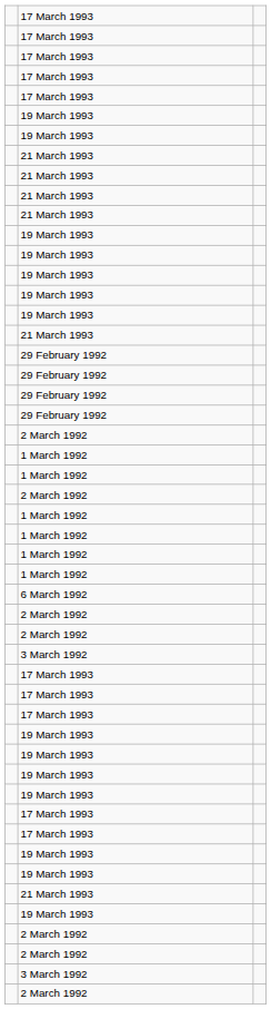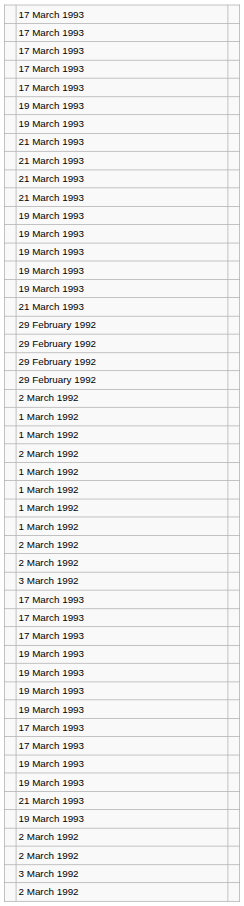 <table class="wikitable" style="font-size: 89%; float: left; width: 24em; margin-right: 1em;height: 1300px;">
 <tr>
 <td></td>
 <td>17 March 1993</td>
 <td></td>
 </tr>
 <tr>
 <td></td>
 <td>17 March 1993</td>
 <td></td>
 </tr>
 <tr>
 <td></td>
 <td>17 March 1993</td>
 <td></td>
 </tr>
 <tr>
 <td></td>
 <td>17 March 1993</td>
 <td></td>
 </tr>
 <tr>
 <td></td>
 <td>17 March 1993</td>
 <td></td>
 </tr>
 <tr>
 <td></td>
 <td>19 March 1993</td>
 <td></td>
 </tr>
 <tr>
 <td></td>
 <td>19 March 1993</td>
 <td></td>
 </tr>
 <tr>
 <td></td>
 <td>21 March 1993</td>
 <td></td>
 </tr>
 <tr>
 <td></td>
 <td>21 March 1993</td>
 <td></td>
 </tr>
 <tr>
 <td></td>
 <td>21 March 1993</td>
 <td></td>
 </tr>
 <tr>
 <td></td>
 <td>21 March 1993</td>
 <td></td>
 </tr>
 <tr>
 <td></td>
 <td>19 March 1993</td>
 <td></td>
 </tr>
 <tr>
 <td></td>
 <td>19 March 1993</td>
 <td></td>
 </tr>
 <tr>
 <td></td>
 <td>19 March 1993</td>
 <td></td>
 </tr>
 <tr>
 <td></td>
 <td>19 March 1993</td>
 <td></td>
 </tr>
 <tr>
 <td></td>
 <td>19 March 1993</td>
 <td></td>
 </tr>
 <tr>
 <td></td>
 <td>21 March 1993</td>
 <td></td>
 </tr>
 <tr>
 <td></td>
 <td>29 February 1992</td>
 <td></td>
 </tr>
 <tr>
 <td></td>
 <td>29 February 1992</td>
 <td></td>
 </tr>
 <tr>
 <td></td>
 <td>29 February 1992</td>
 <td></td>
 </tr>
 <tr>
 <td></td>
 <td>29 February 1992</td>
 <td></td>
 </tr>
 <tr>
 <td></td>
 <td>2 March 1992</td>
 <td></td>
 </tr>
 <tr>
 <td></td>
 <td>1 March 1992</td>
 <td></td>
 </tr>
 <tr>
 <td></td>
 <td>1 March 1992</td>
 <td></td>
 </tr>
 <tr>
 <td></td>
 <td>2 March 1992</td>
 <td></td>
 </tr>
 <tr>
 <td></td>
 <td>1 March 1992</td>
 <td></td>
 </tr>
 <tr>
 <td></td>
 <td>1 March 1992</td>
 <td></td>
 </tr>
 <tr>
 <td></td>
 <td>1 March 1992</td>
 <td></td>
 </tr>
 <tr>
 <td></td>
 <td>1 March 1992</td>
 <td></td>
 </tr>
 <tr>
 <td></td>
-<td>6 March 1992</td>
-<td></td>
-</tr>
-<tr>
-<td></td>
 <td>2 March 1992</td>
 <td></td>
 </tr>
 <tr>
 <td></td>
 <td>2 March 1992</td>
 <td></td>
 </tr>
 <tr>
 <td></td>
 <td>3 March 1992</td>
 <td></td>
 </tr>
 <tr>
 <td></td>
 <td>17 March 1993</td>
 <td></td>
 </tr>
 <tr>
 <td></td>
 <td>17 March 1993</td>
 <td></td>
 </tr>
 <tr>
 <td></td>
 <td>17 March 1993</td>
 <td></td>
 </tr>
 <tr>
 <td></td>
 <td>19 March 1993</td>
 <td></td>
 </tr>
 <tr>
 <td></td>
 <td>19 March 1993</td>
 <td></td>
 </tr>
 <tr>
 <td></td>
 <td>19 March 1993</td>
 <td></td>
 </tr>
 <tr>
 <td></td>
 <td>19 March 1993</td>
 <td></td>
 </tr>
 <tr>
 <td></td>
 <td>17 March 1993</td>
 <td></td>
 </tr>
 <tr>
 <td></td>
 <td>17 March 1993</td>
 <td></td>
 </tr>
 <tr>
 <td></td>
 <td>19 March 1993</td>
 <td></td>
 </tr>
 <tr>
 <td></td>
 <td>19 March 1993</td>
 <td></td>
 </tr>
 <tr>
 <td></td>
 <td>21 March 1993</td>
 <td></td>
 </tr>
 <tr>
 <td></td>
 <td>19 March 1993</td>
 <td></td>
 </tr>
 <tr>
 <td></td>
 <td>2 March 1992</td>
 <td></td>
 </tr>
 <tr>
 <td></td>
 <td>2 March 1992</td>
 <td></td>
 </tr>
 <tr>
 <td></td>
 <td>3 March 1992</td>
 <td></td>
 </tr>
 <tr>
 <td></td>
 <td>2 March 1992</td>
 <td></td>
 </tr>
 </table>
